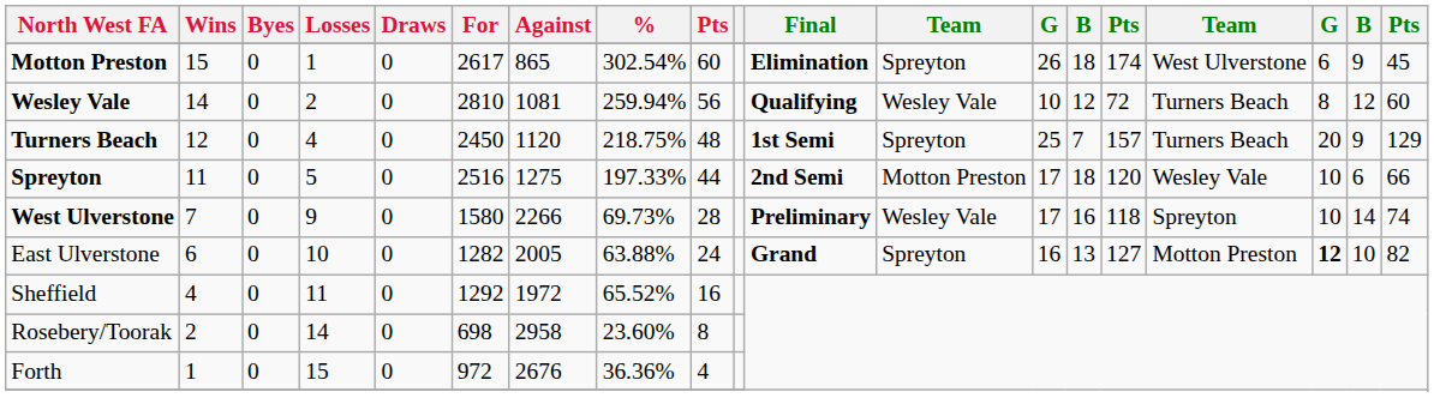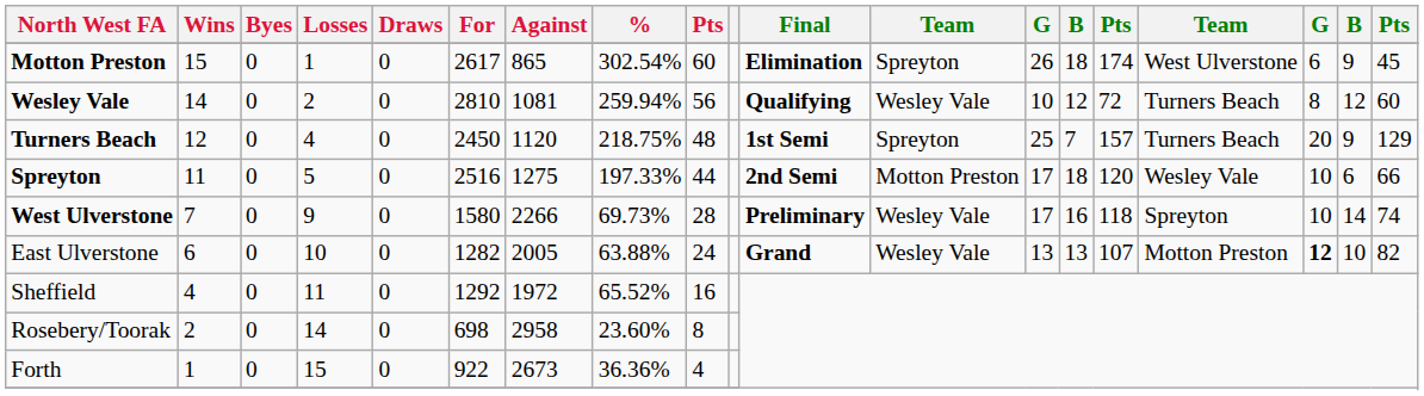 <table style="font-size: 85%; text-align: left;" class="wikitable">
 <tr>
 <th style="color:crimson">North West FA</th>
 <th style="color:crimson">Wins</th>
 <th style="color:crimson">Byes</th>
 <th style="color:crimson">Losses</th>
 <th style="color:crimson">Draws</th>
 <th style="color:crimson">For</th>
 <th style="color:crimson">Against</th>
 <th style="color:crimson">%</th>
 <th style="color:crimson">Pts</th>
 <th></th>
 <th style="color:green">Final</th>
 <th style="color:green">Team</th>
 <th style="color:green">G</th>
 <th style="color:green">B</th>
 <th style="color:green">Pts</th>
 <th style="color:green">Team</th>
 <th style="color:green">G</th>
 <th style="color:green">B</th>
 <th style="color:green">Pts</th>
 </tr>
 <tr>
 </tr>
 <tr>
 </tr>
 <tr>
 <td><strong>	Motton Preston	</strong></td>
 <td>15</td>
 <td>0</td>
 <td>1</td>
 <td>0</td>
 <td>2617</td>
 <td>865</td>
 <td>302.54%</td>
 <td>60</td>
 <td></td>
 <td><strong>Elimination</strong></td>
 <td>Spreyton</td>
 <td>26</td>
 <td>18</td>
 <td>174</td>
 <td>West Ulverstone</td>
 <td>6</td>
 <td>9</td>
 <td>45</td>
 </tr>
 <tr>
 <td><strong>	Wesley Vale	</strong></td>
 <td>14</td>
 <td>0</td>
 <td>2</td>
 <td>0</td>
 <td>2810</td>
 <td>1081</td>
 <td>259.94%</td>
 <td>56</td>
 <td></td>
 <td><strong>Qualifying</strong></td>
 <td>Wesley Vale</td>
 <td>10</td>
 <td>12</td>
 <td>72</td>
 <td>Turners Beach</td>
 <td>8</td>
 <td>12</td>
 <td>60</td>
 </tr>
 <tr>
 <td><strong>	Turners Beach	</strong></td>
 <td>12</td>
 <td>0</td>
 <td>4</td>
 <td>0</td>
 <td>2450</td>
 <td>1120</td>
 <td>218.75%</td>
 <td>48</td>
 <td></td>
 <td><strong>1st Semi</strong></td>
 <td>Spreyton</td>
 <td>25</td>
 <td>7</td>
 <td>157</td>
 <td>Turners Beach</td>
 <td>20</td>
 <td>9</td>
 <td>129</td>
 </tr>
 <tr>
 <td><strong>	Spreyton	</strong></td>
 <td>11</td>
 <td>0</td>
 <td>5</td>
 <td>0</td>
 <td>2516</td>
 <td>1275</td>
 <td>197.33%</td>
 <td>44</td>
 <td></td>
 <td><strong>2nd Semi</strong></td>
 <td>Motton Preston</td>
 <td>17</td>
 <td>18</td>
 <td>120</td>
 <td>Wesley Vale</td>
 <td>10</td>
 <td>6</td>
 <td>66</td>
 </tr>
 <tr>
 <td><strong>	West Ulverstone	</strong></td>
 <td>7</td>
 <td>0</td>
 <td>9</td>
 <td>0</td>
 <td>1580</td>
 <td>2266</td>
 <td>69.73%</td>
 <td>28</td>
 <td></td>
 <td><strong>Preliminary</strong></td>
 <td>Wesley Vale</td>
 <td>17</td>
 <td>16</td>
 <td>118</td>
 <td>Spreyton</td>
 <td>10</td>
 <td>14</td>
 <td>74</td>
 </tr>
 <tr>
 <td>East Ulverstone</td>
 <td>6</td>
 <td>0</td>
 <td>10</td>
 <td>0</td>
 <td>1282</td>
 <td>2005</td>
 <td>63.88%</td>
 <td>24</td>
 <td></td>
 <td><strong>Grand</strong></td>
-<td>Spreyton</td>
-<td>16</td>
+<td>Wesley Vale</td>
 <td>13</td>
-<td>127</td>
+<td>13</td>
+<td>107</td>
 <td>Motton Preston</td>
 <td><strong>12</strong></td>
 <td>10</td>
 <td>82</td>
 </tr>
 <tr>
 <td>Sheffield</td>
 <td>4</td>
 <td>0</td>
 <td>11</td>
 <td>0</td>
 <td>1292</td>
 <td>1972</td>
 <td>65.52%</td>
 <td>16</td>
 <td></td>
 </tr>
 <tr>
 <td>Rosebery/Toorak</td>
 <td>2</td>
 <td>0</td>
 <td>14</td>
 <td>0</td>
 <td>698</td>
 <td>2958</td>
 <td>23.60%</td>
 <td>8</td>
 <td></td>
 </tr>
 <tr>
 <td>Forth</td>
 <td>1</td>
 <td>0</td>
 <td>15</td>
 <td>0</td>
-<td>972</td>
-<td>2676</td>
+<td>922</td>
+<td>2673</td>
 <td>36.36%</td>
 <td>4</td>
 <td></td>
 </tr>
 <tr>
 </tr>
 </table>
